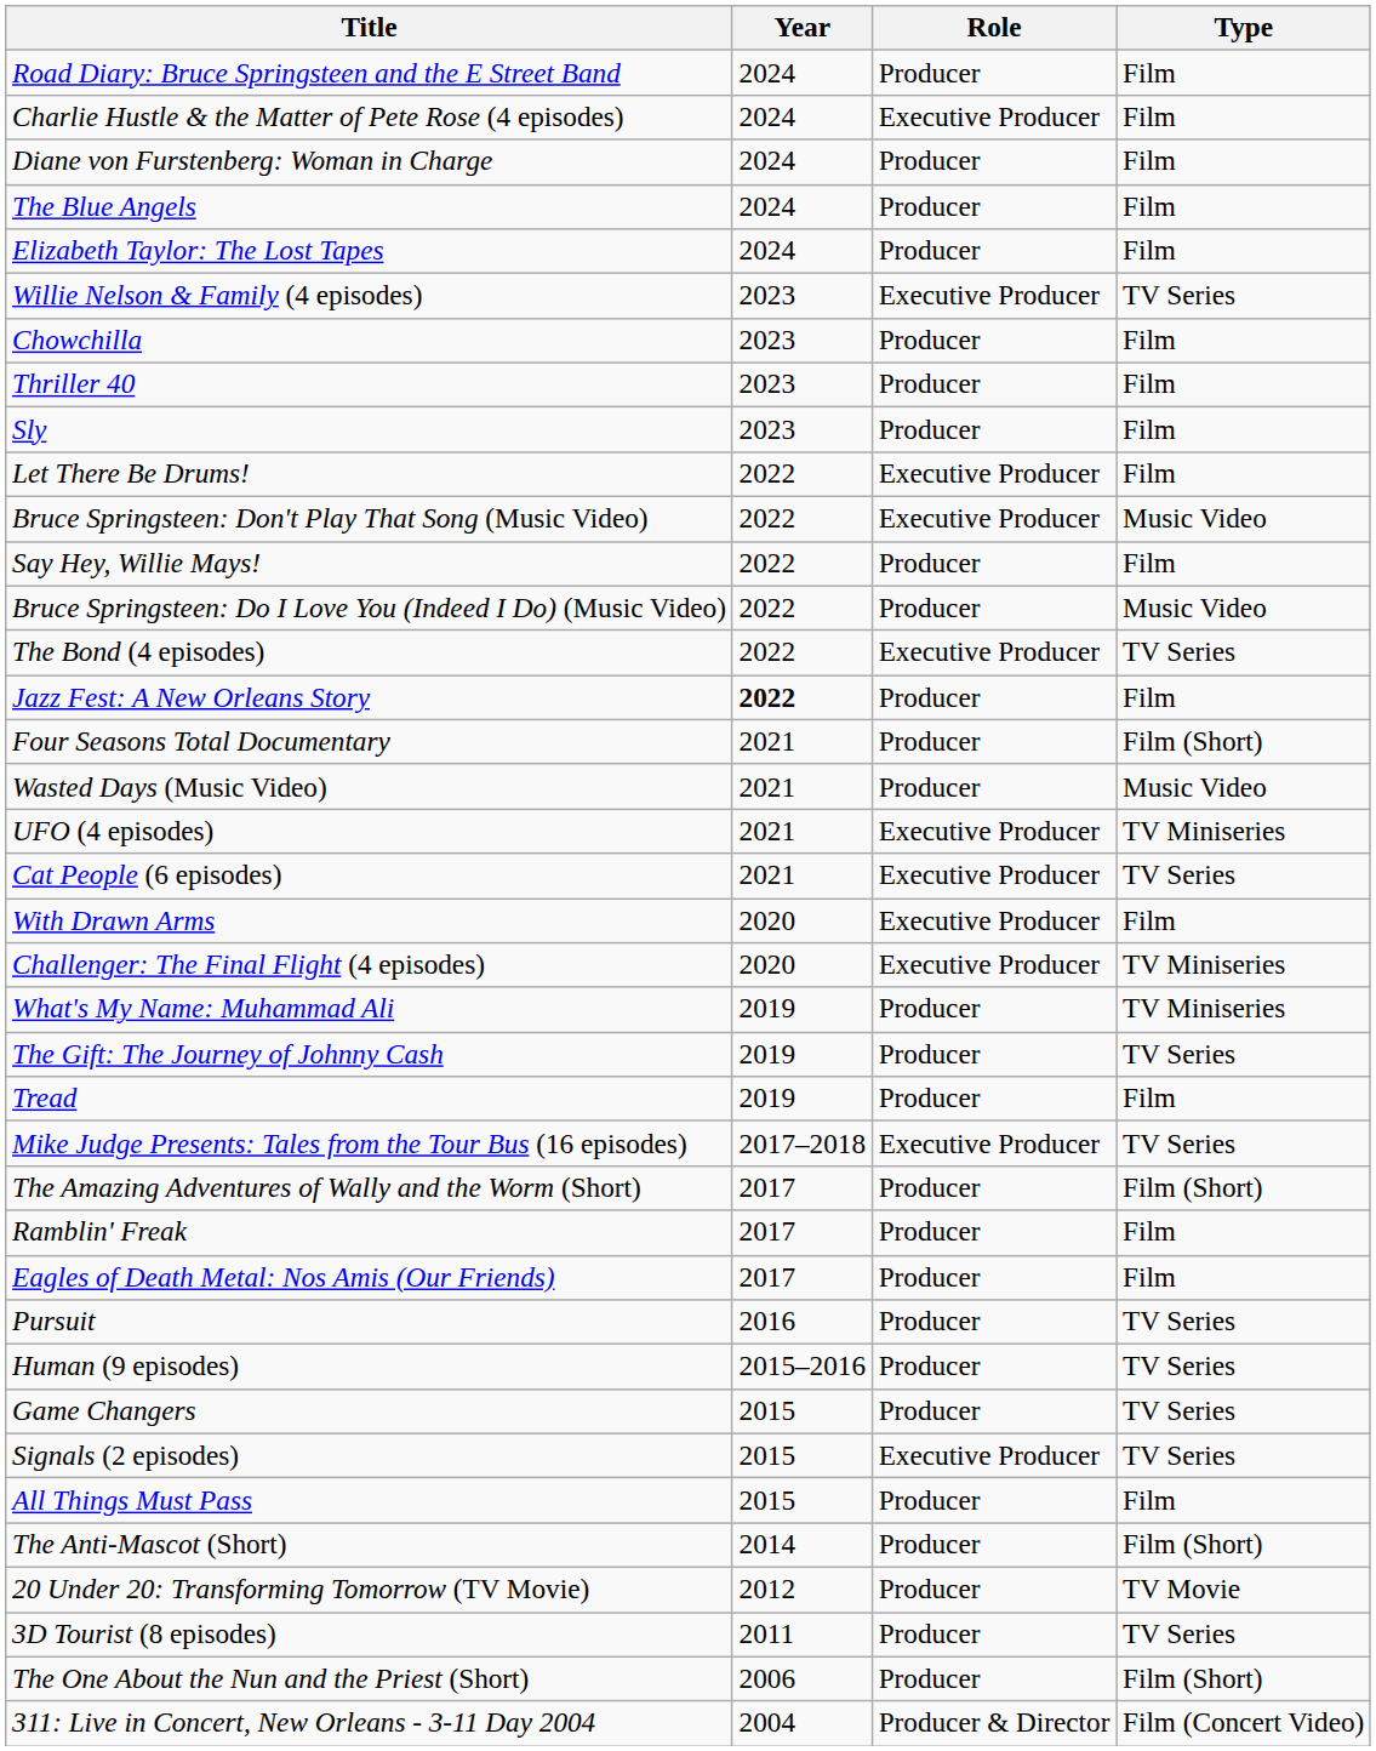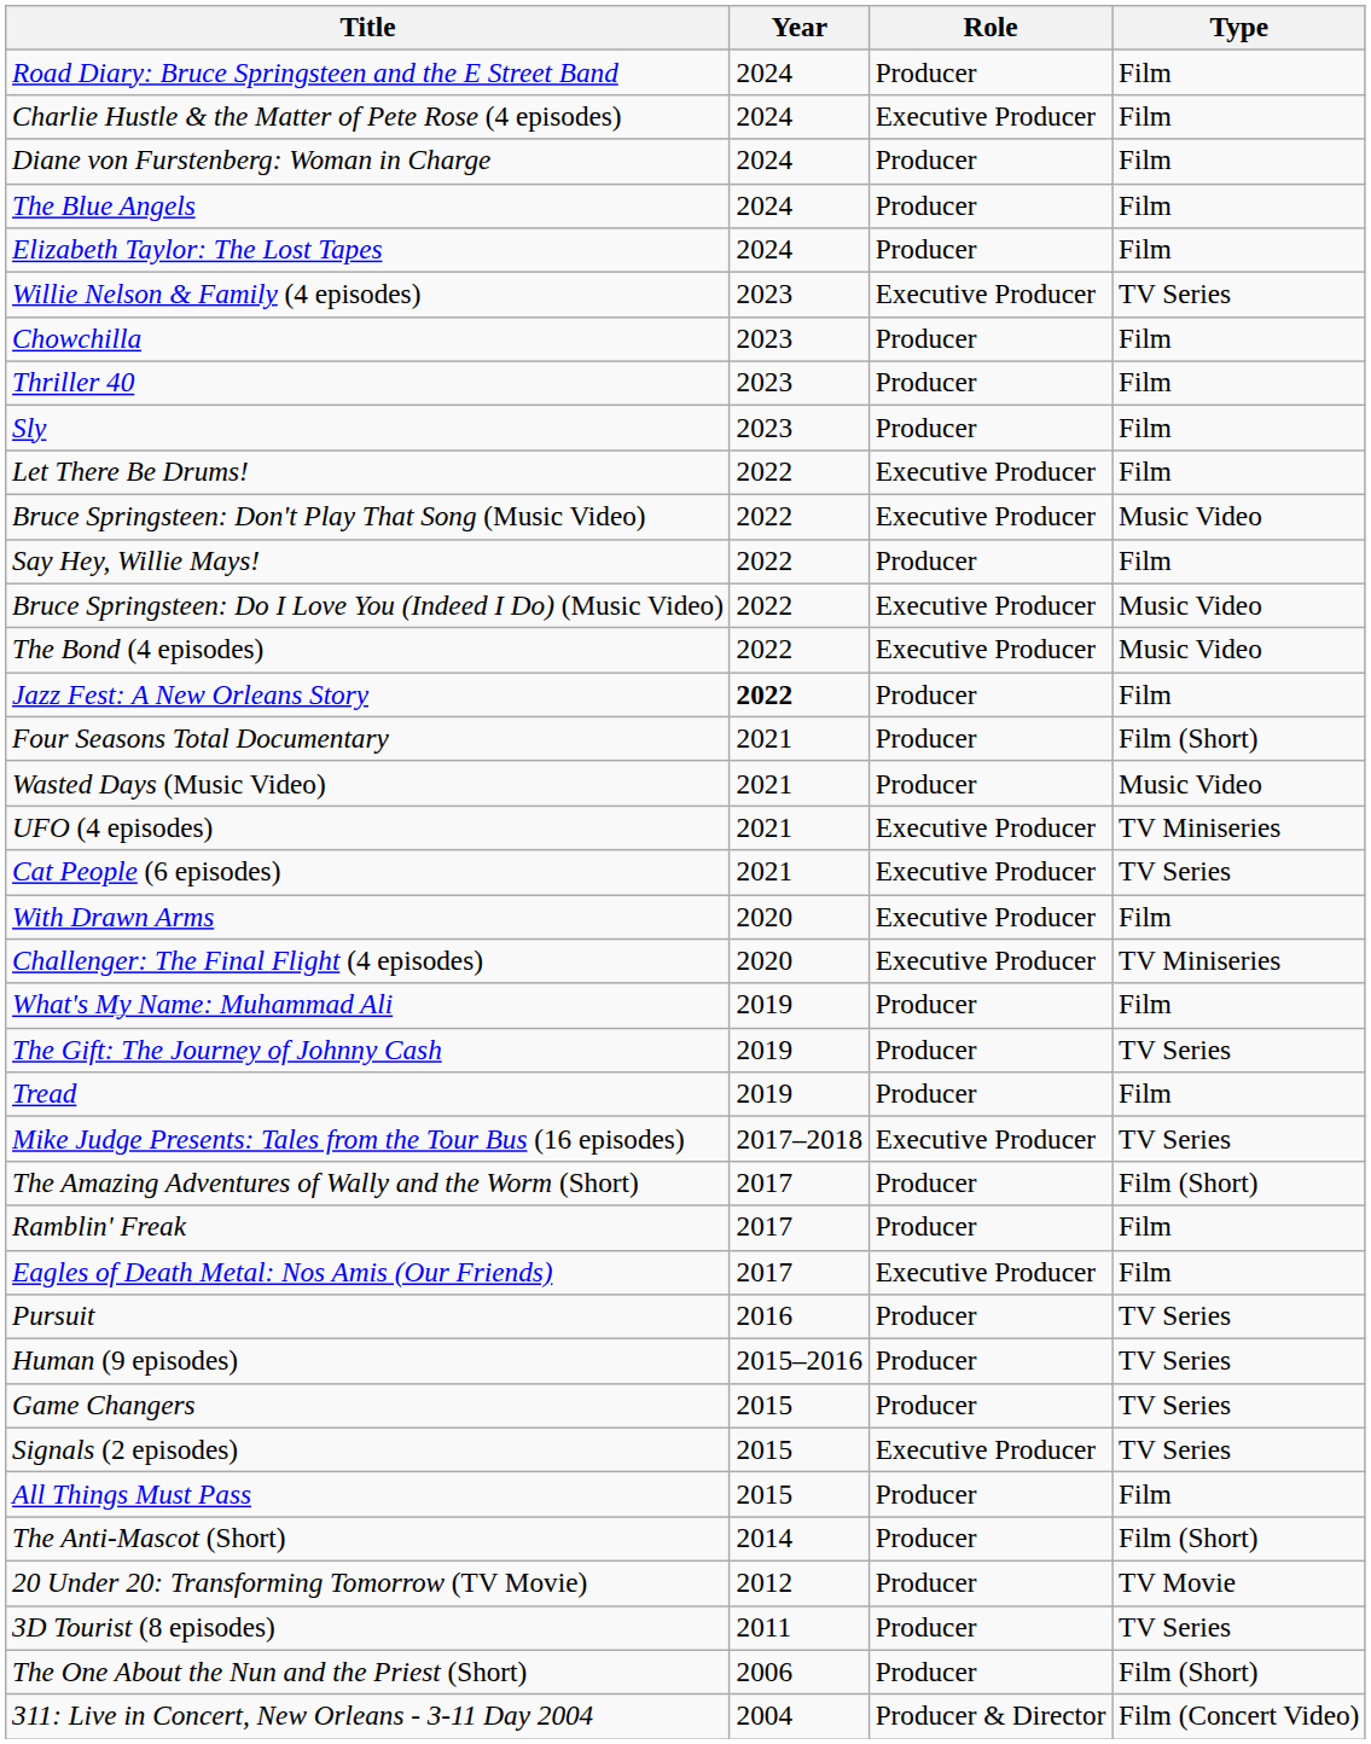 <table class="wikitable">
 <tr>
 <th>Title</th>
 <th>Year</th>
 <th>Role</th>
 <th>Type</th>
 </tr>
 <tr>
 <td><em><a href='#'>Road Diary: Bruce Springsteen and the E Street Band</a></em></td>
 <td>2024</td>
 <td>Producer</td>
 <td>Film</td>
 </tr>
 <tr>
 <td><em>Charlie Hustle & the Matter of Pete Rose</em> (4 episodes)</td>
 <td>2024</td>
 <td>Executive Producer</td>
 <td>Film</td>
 </tr>
 <tr>
 <td><em>Diane von Furstenberg: Woman in Charge</em></td>
 <td>2024</td>
 <td>Producer</td>
 <td>Film</td>
 </tr>
 <tr>
 <td><em><a href='#'>The Blue Angels</a></em></td>
 <td>2024</td>
 <td>Producer</td>
 <td>Film</td>
 </tr>
 <tr>
 <td><em><a href='#'>Elizabeth Taylor: The Lost Tapes</a></em></td>
 <td>2024</td>
 <td>Producer</td>
 <td>Film</td>
 </tr>
 <tr>
 <td><em><a href='#'>Willie Nelson & Family</a></em> (4 episodes)</td>
 <td>2023</td>
 <td>Executive Producer</td>
 <td>TV Series</td>
 </tr>
 <tr>
 <td><em><a href='#'>Chowchilla</a></em></td>
 <td>2023</td>
 <td>Producer</td>
 <td>Film</td>
 </tr>
 <tr>
 <td><em><a href='#'>Thriller 40</a></em></td>
 <td>2023</td>
 <td>Producer</td>
 <td>Film</td>
 </tr>
 <tr>
 <td><em><a href='#'>Sly</a></em></td>
 <td>2023</td>
 <td>Producer</td>
 <td>Film</td>
 </tr>
 <tr>
 <td><em>Let There Be Drums!</em></td>
 <td>2022</td>
 <td>Executive Producer</td>
 <td>Film</td>
 </tr>
 <tr>
 <td><em>Bruce Springsteen: Don't Play That Song</em> (Music Video)</td>
 <td>2022</td>
 <td>Executive Producer</td>
 <td>Music Video</td>
 </tr>
 <tr>
 <td><em>Say Hey, Willie Mays!</em></td>
 <td>2022</td>
 <td>Producer</td>
 <td>Film</td>
 </tr>
 <tr>
 <td><em>Bruce Springsteen: Do I Love You (Indeed I Do)</em> (Music Video)</td>
 <td>2022</td>
-<td>Producer</td>
+<td>Executive Producer</td>
 <td>Music Video</td>
 </tr>
 <tr>
 <td><em>The Bond</em> (4 episodes)</td>
 <td>2022</td>
 <td>Executive Producer</td>
-<td>TV Series</td>
+<td>Music Video</td>
 </tr>
 <tr>
 <td><em><a href='#'>Jazz Fest: A New Orleans Story</a></em></td>
 <td><strong>2022</strong></td>
 <td>Producer</td>
 <td>Film</td>
 </tr>
 <tr>
 <td><em>Four Seasons Total Documentary</em></td>
 <td>2021</td>
 <td>Producer</td>
 <td>Film (Short)</td>
 </tr>
 <tr>
 <td><em>Wasted Days</em> (Music Video)</td>
 <td>2021</td>
 <td>Producer</td>
 <td>Music Video</td>
 </tr>
 <tr>
 <td><em>UFO</em> (4 episodes)</td>
 <td>2021</td>
 <td>Executive Producer</td>
 <td>TV Miniseries</td>
 </tr>
 <tr>
 <td><em><a href='#'>Cat People</a></em> (6 episodes)</td>
 <td>2021</td>
 <td>Executive Producer</td>
 <td>TV Series</td>
 </tr>
 <tr>
 <td><em><a href='#'>With Drawn Arms</a></em></td>
 <td>2020</td>
 <td>Executive Producer</td>
 <td>Film</td>
 </tr>
 <tr>
 <td><em><a href='#'>Challenger: The Final Flight</a></em> (4 episodes)</td>
 <td>2020</td>
 <td>Executive Producer</td>
 <td>TV Miniseries</td>
 </tr>
 <tr>
 <td><em><a href='#'>What's My Name: Muhammad Ali</a></em></td>
 <td>2019</td>
 <td>Producer</td>
-<td>TV Miniseries</td>
+<td>Film</td>
 </tr>
 <tr>
 <td><em><a href='#'>The Gift: The Journey of Johnny Cash</a></em></td>
 <td>2019</td>
 <td>Producer</td>
 <td>TV Series</td>
 </tr>
 <tr>
 <td><em><a href='#'>Tread</a></em></td>
 <td>2019</td>
 <td>Producer</td>
 <td>Film</td>
 </tr>
 <tr>
 <td><em><a href='#'>Mike Judge Presents: Tales from the Tour Bus</a></em> (16 episodes)</td>
 <td>2017–2018</td>
 <td>Executive Producer</td>
 <td>TV Series</td>
 </tr>
 <tr>
 <td><em>The Amazing Adventures of Wally and the Worm</em> (Short)</td>
 <td>2017</td>
 <td>Producer</td>
 <td>Film (Short)</td>
 </tr>
 <tr>
 <td><em>Ramblin' Freak</em></td>
 <td>2017</td>
 <td>Producer</td>
 <td>Film</td>
 </tr>
 <tr>
 <td><em><a href='#'>Eagles of Death Metal: Nos Amis (Our Friends)</a></em></td>
 <td>2017</td>
-<td>Producer</td>
+<td>Executive Producer</td>
 <td>Film</td>
 </tr>
 <tr>
 <td><em>Pursuit</em></td>
 <td>2016</td>
 <td>Producer</td>
 <td>TV Series</td>
 </tr>
 <tr>
 <td><em>Human</em> (9 episodes)</td>
 <td>2015–2016</td>
 <td>Producer</td>
 <td>TV Series</td>
 </tr>
 <tr>
 <td><em>Game Changers</em></td>
 <td>2015</td>
 <td>Producer</td>
 <td>TV Series</td>
 </tr>
 <tr>
 <td><em>Signals</em> (2 episodes)</td>
 <td>2015</td>
 <td>Executive Producer</td>
 <td>TV Series</td>
 </tr>
 <tr>
 <td><em><a href='#'>All Things Must Pass</a></em></td>
 <td>2015</td>
 <td>Producer</td>
 <td>Film</td>
 </tr>
 <tr>
 <td><em>The Anti-Mascot</em> (Short)</td>
 <td>2014</td>
 <td>Producer</td>
 <td>Film (Short)</td>
 </tr>
 <tr>
 <td><em>20 Under 20: Transforming Tomorrow</em> (TV Movie)</td>
 <td>2012</td>
 <td>Producer</td>
 <td>TV Movie</td>
 </tr>
 <tr>
 <td><em>3D Tourist</em> (8 episodes)</td>
 <td>2011</td>
 <td>Producer</td>
 <td>TV Series</td>
 </tr>
 <tr>
 <td><em>The One About the Nun and the Priest</em> (Short)</td>
 <td>2006</td>
 <td>Producer</td>
 <td>Film (Short)</td>
 </tr>
 <tr>
 <td><em>311: Live in Concert, New Orleans - 3-11 Day 2004</em></td>
 <td>2004</td>
 <td>Producer & Director</td>
 <td>Film (Concert Video)</td>
 </tr>
 </table>
